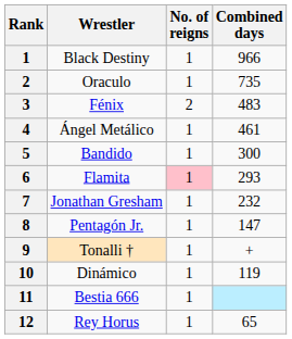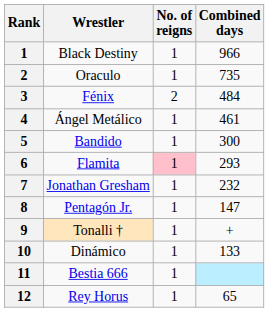 <table class="wikitable sortable" style="text-align: center">
 <tr>
 <th>Rank</th>
 <th>Wrestler</th>
 <th>No. of<br>reigns</th>
 <th>Combined<br>days</th>
 </tr>
 <tr>
 <th>1</th>
 <td>Black Destiny</td>
 <td>1</td>
 <td>966</td>
 </tr>
 <tr>
 <th>2</th>
 <td>Oraculo</td>
 <td>1</td>
 <td>735</td>
 </tr>
 <tr>
 <th>3</th>
 <td><a href='#'>Fénix</a></td>
 <td>2</td>
-<td>483</td>
+<td>484</td>
 </tr>
 <tr>
 <th>4</th>
 <td>Ángel Metálico</td>
 <td>1</td>
 <td>461</td>
 </tr>
 <tr>
 <th>5</th>
 <td><a href='#'>Bandido</a></td>
 <td>1</td>
 <td>300</td>
 </tr>
 <tr>
 <th>6</th>
 <td><a href='#'>Flamita</a></td>
 <td style="background: pink;">1</td>
 <td>293</td>
 </tr>
 <tr>
 <th>7</th>
 <td><a href='#'>Jonathan Gresham</a></td>
 <td>1</td>
 <td>232</td>
 </tr>
 <tr>
 <th>8</th>
 <td><a href='#'>Pentagón Jr.</a></td>
 <td>1</td>
 <td>147</td>
 </tr>
 <tr>
 <th>9</th>
 <td style="background-color:#FFE6BD">Tonalli †</td>
 <td>1</td>
 <td>+</td>
 </tr>
 <tr>
 <th>10</th>
 <td>Dinámico</td>
 <td>1</td>
-<td>119</td>
+<td>133</td>
 </tr>
 <tr>
 <th>11</th>
 <td><a href='#'>Bestia 666</a></td>
 <td>1</td>
 <td style="background-color:#bbeeff"></td>
 </tr>
 <tr>
 <th>12</th>
 <td><a href='#'>Rey Horus</a></td>
 <td>1</td>
 <td>65</td>
 </tr>
 </table>
